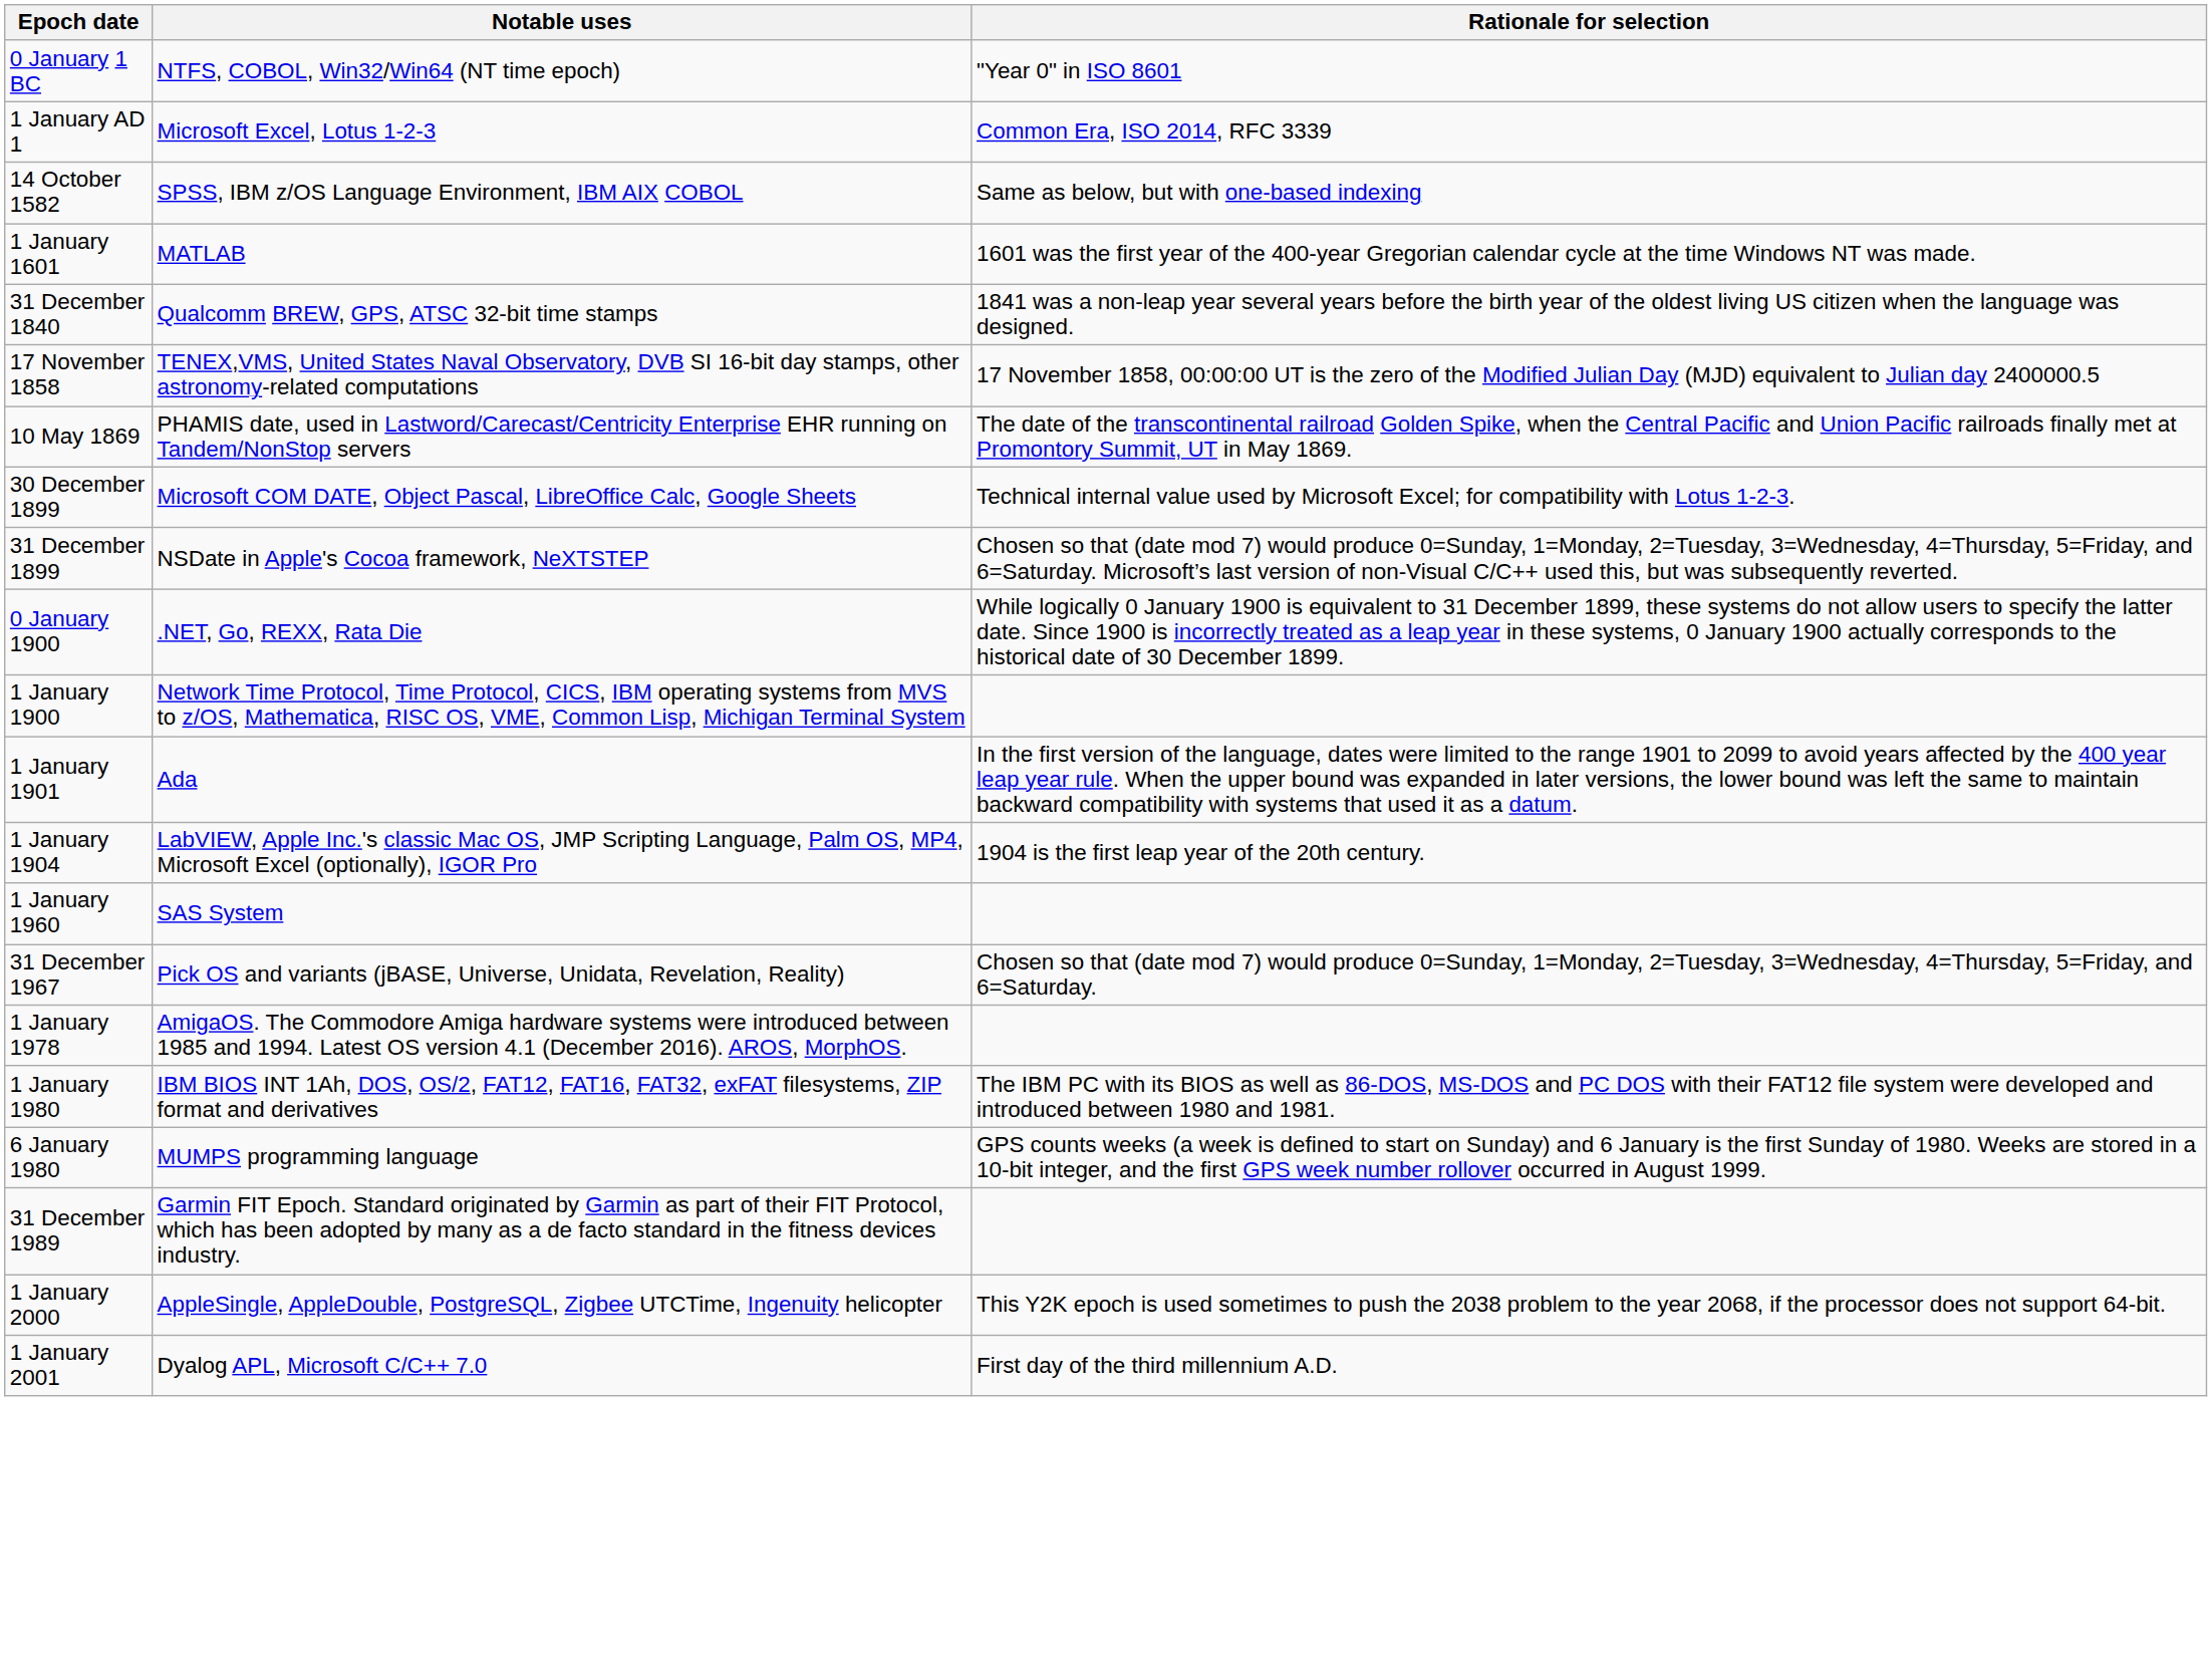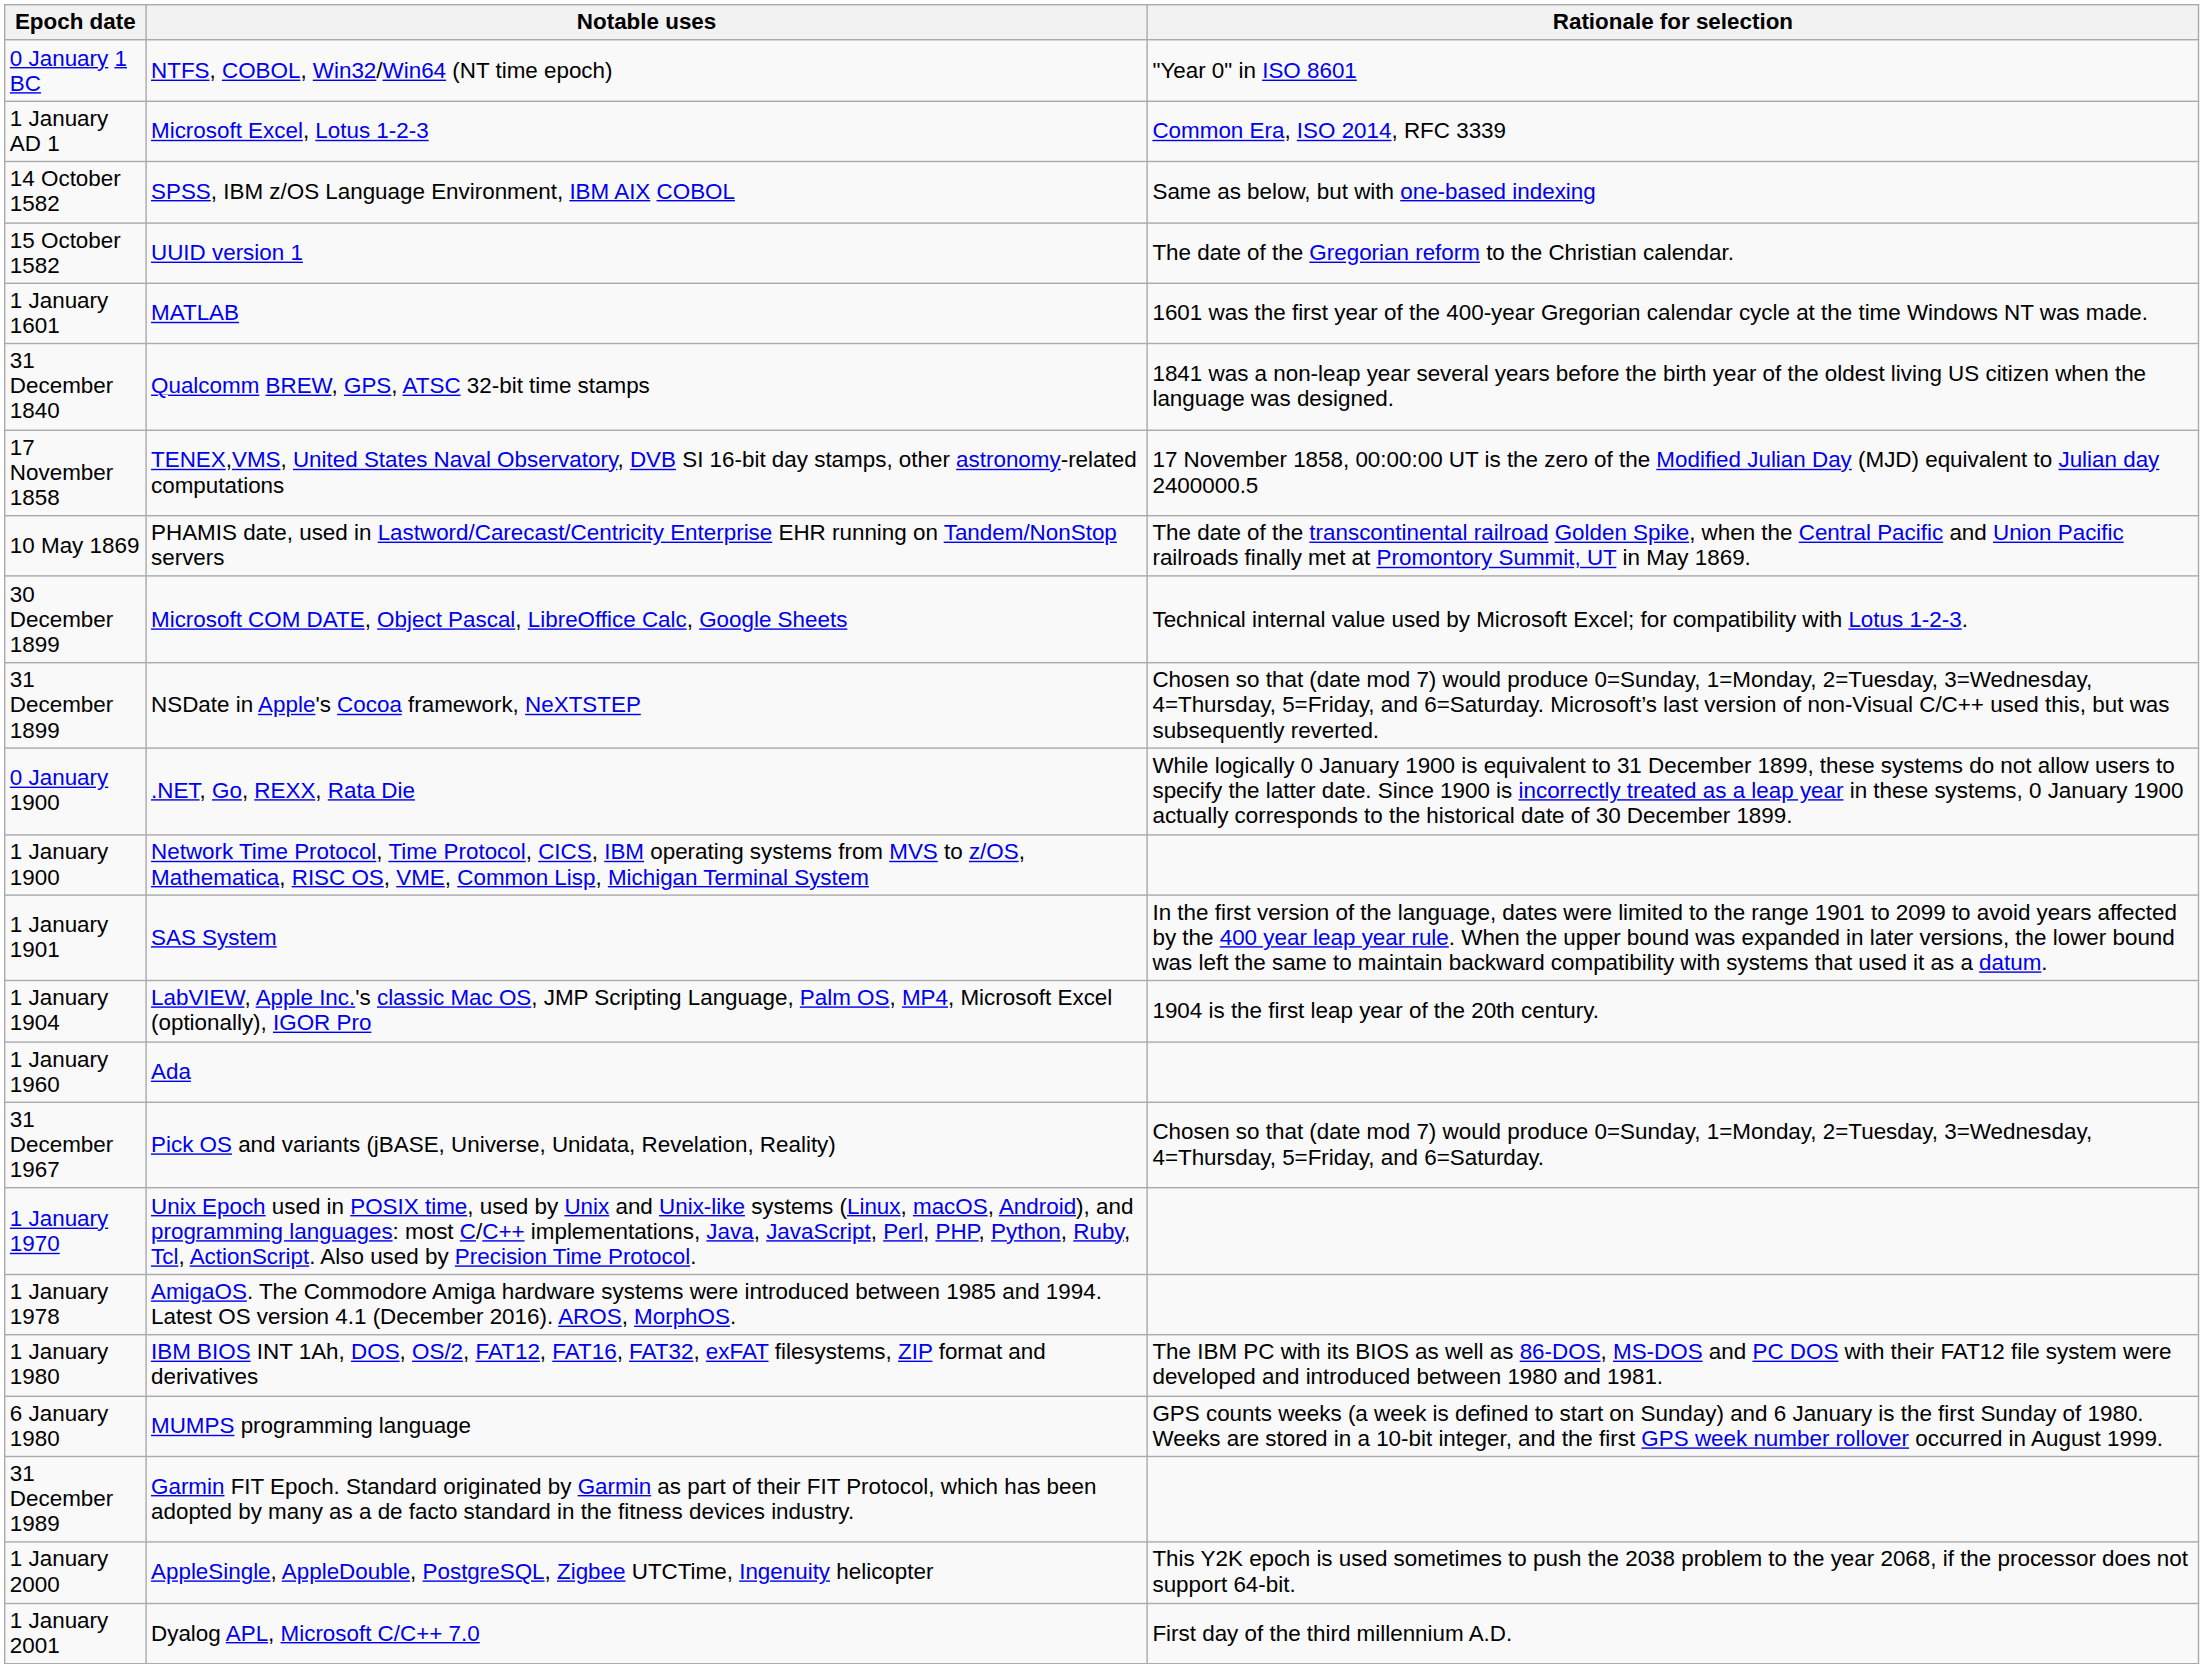 <table class="wikitable">
 <tr>
 <th>Epoch date</th>
 <th>Notable uses</th>
 <th>Rationale for selection</th>
 </tr>
 <tr>
 <td><a href='#'>0 January</a> <a href='#'>1 BC</a></td>
 <td><a href='#'>NTFS</a>, <a href='#'>COBOL</a>, <a href='#'>Win32</a>/<a href='#'>Win64</a> (NT time epoch)</td>
 <td>"Year 0" in <a href='#'>ISO 8601</a></td>
 </tr>
 <tr>
 <td>1 January AD 1</td>
 <td><a href='#'>Microsoft Excel</a>, <a href='#'>Lotus 1-2-3</a></td>
 <td><a href='#'>Common Era</a>, <a href='#'>ISO 2014</a>, RFC 3339</td>
 </tr>
 <tr>
 <td>14 October 1582</td>
 <td><a href='#'>SPSS</a>, IBM z/OS Language Environment, <a href='#'>IBM AIX</a> <a href='#'>COBOL</a></td>
 <td>Same as below, but with <a href='#'>one-based indexing</a></td>
+</tr>
+<tr>
+<td>15 October 1582</td>
+<td><a href='#'>UUID version 1</a></td>
+<td>The date of the <a href='#'>Gregorian reform</a> to the Christian calendar.</td>
 </tr>
 <tr>
 <td>1 January 1601</td>
 <td><a href='#'>MATLAB</a></td>
 <td>1601 was the first year of the 400-year Gregorian calendar cycle at the time Windows NT was made.</td>
 </tr>
 <tr>
 <td>31 December 1840</td>
 <td><a href='#'>Qualcomm</a> <a href='#'>BREW</a>, <a href='#'>GPS</a>, <a href='#'>ATSC</a> 32-bit time stamps</td>
 <td>1841 was a non-leap year several years before the birth year of the oldest living US citizen when the language was designed.</td>
 </tr>
 <tr>
 <td>17 November 1858</td>
 <td><a href='#'>TENEX</a>,<a href='#'>VMS</a>, <a href='#'>United States Naval Observatory</a>, <a href='#'>DVB</a> SI 16-bit day stamps, other <a href='#'>astronomy</a>-related computations</td>
 <td>17 November 1858, 00:00:00 UT is the zero of the <a href='#'>Modified Julian Day</a> (MJD) equivalent to <a href='#'>Julian day</a> 2400000.5</td>
 </tr>
 <tr>
 <td>10 May 1869</td>
 <td>PHAMIS date, used in <a href='#'>Lastword/Carecast/Centricity Enterprise</a> EHR running on <a href='#'>Tandem/NonStop</a> servers</td>
 <td>The date of the <a href='#'>transcontinental railroad</a> <a href='#'>Golden Spike</a>, when the <a href='#'>Central Pacific</a> and <a href='#'>Union Pacific</a> railroads finally met at <a href='#'>Promontory Summit, UT</a> in May 1869.</td>
 </tr>
 <tr>
 <td>30 December 1899</td>
 <td><a href='#'>Microsoft COM DATE</a>, <a href='#'>Object Pascal</a>, <a href='#'>LibreOffice Calc</a>, <a href='#'>Google Sheets</a></td>
 <td>Technical internal value used by Microsoft Excel; for compatibility with <a href='#'>Lotus 1-2-3</a>.</td>
 </tr>
 <tr>
 <td>31 December 1899</td>
 <td>NSDate in <a href='#'>Apple</a>'s <a href='#'>Cocoa</a> framework, <a href='#'>NeXTSTEP</a></td>
 <td>Chosen so that (date mod 7) would produce 0=Sunday, 1=Monday, 2=Tuesday, 3=Wednesday, 4=Thursday, 5=Friday, and 6=Saturday. Microsoft’s last version of non-Visual C/C++ used this, but was subsequently reverted.</td>
 </tr>
 <tr>
 <td><a href='#'>0 January</a> 1900</td>
 <td><a href='#'>.NET</a>, <a href='#'>Go</a>, <a href='#'>REXX</a>, <a href='#'>Rata Die</a></td>
 <td>While logically 0 January 1900 is equivalent to 31 December 1899, these systems do not allow users to specify the latter date. Since 1900 is <a href='#'>incorrectly treated as a leap year</a> in these systems, 0 January 1900 actually corresponds to the historical date of 30 December 1899.</td>
 </tr>
 <tr>
 <td>1 January 1900</td>
 <td><a href='#'>Network Time Protocol</a>, <a href='#'>Time Protocol</a>, <a href='#'>CICS</a>, <a href='#'>IBM</a> operating systems from <a href='#'>MVS</a> to <a href='#'>z/OS</a>, <a href='#'>Mathematica</a>, <a href='#'>RISC OS</a>, <a href='#'>VME</a>, <a href='#'>Common Lisp</a>, <a href='#'>Michigan Terminal System</a></td>
 <td></td>
 </tr>
 <tr>
 <td>1 January 1901</td>
-<td><a href='#'>Ada</a></td>
+<td><a href='#'>SAS System</a></td>
 <td>In the first version of the language, dates were limited to the range 1901 to 2099 to avoid years affected by the <a href='#'>400 year leap year rule</a>. When the upper bound was expanded in later versions, the lower bound was left the same to maintain backward compatibility with systems that used it as a <a href='#'>datum</a>.</td>
 </tr>
 <tr>
 <td>1 January 1904</td>
 <td><a href='#'>LabVIEW</a>, <a href='#'>Apple Inc.</a>'s <a href='#'>classic Mac OS</a>, JMP Scripting Language, <a href='#'>Palm OS</a>, <a href='#'>MP4</a>, Microsoft Excel (optionally), <a href='#'>IGOR Pro</a></td>
 <td>1904 is the first leap year of the 20th century.</td>
 </tr>
 <tr>
 <td>1 January 1960</td>
-<td><a href='#'>SAS System</a></td>
+<td><a href='#'>Ada</a></td>
 <td></td>
 </tr>
 <tr>
 <td>31 December 1967</td>
 <td><a href='#'>Pick OS</a> and variants (jBASE, Universe, Unidata, Revelation, Reality)</td>
 <td>Chosen so that (date mod 7) would produce 0=Sunday, 1=Monday, 2=Tuesday, 3=Wednesday, 4=Thursday, 5=Friday, and 6=Saturday.</td>
+</tr>
+<tr>
+<td><a href='#'>1 January 1970</a></td>
+<td><a href='#'>Unix Epoch</a> used in <a href='#'>POSIX time</a>, used by <a href='#'>Unix</a> and <a href='#'>Unix-like</a> systems (<a href='#'>Linux</a>, <a href='#'>macOS</a>, <a href='#'>Android</a>), and <a href='#'>programming languages</a>: most <a href='#'>C</a>/<a href='#'>C++</a> implementations, <a href='#'>Java</a>, <a href='#'>JavaScript</a>, <a href='#'>Perl</a>, <a href='#'>PHP</a>, <a href='#'>Python</a>, <a href='#'>Ruby</a>, <a href='#'>Tcl</a>, <a href='#'>ActionScript</a>. Also used by <a href='#'>Precision Time Protocol</a>.</td>
+<td></td>
 </tr>
 <tr>
 <td>1 January 1978</td>
 <td><a href='#'>AmigaOS</a>. The Commodore Amiga hardware systems were introduced between 1985 and 1994. Latest OS version 4.1 (December 2016). <a href='#'>AROS</a>, <a href='#'>MorphOS</a>.</td>
 <td></td>
 </tr>
 <tr>
 <td>1 January 1980</td>
 <td><a href='#'>IBM BIOS</a> INT 1Ah, <a href='#'>DOS</a>, <a href='#'>OS/2</a>, <a href='#'>FAT12</a>, <a href='#'>FAT16</a>, <a href='#'>FAT32</a>, <a href='#'>exFAT</a> filesystems, <a href='#'>ZIP</a> format and derivatives</td>
 <td>The IBM PC with its BIOS as well as <a href='#'>86-DOS</a>, <a href='#'>MS-DOS</a> and <a href='#'>PC DOS</a> with their FAT12 file system were developed and introduced between 1980 and 1981.</td>
 </tr>
 <tr>
 <td>6 January 1980</td>
 <td><a href='#'>MUMPS</a> programming language</td>
 <td>GPS counts weeks (a week is defined to start on Sunday) and 6 January is the first Sunday of 1980. Weeks are stored in a 10-bit integer, and the first <a href='#'>GPS week number rollover</a> occurred in August 1999.</td>
 </tr>
 <tr>
 <td>31 December 1989</td>
 <td><a href='#'>Garmin</a> FIT Epoch. Standard originated by <a href='#'>Garmin</a> as part of their FIT Protocol, which has been adopted by many as a de facto standard in the fitness devices industry.</td>
 <td></td>
 </tr>
 <tr>
 <td>1 January 2000</td>
 <td><a href='#'>AppleSingle</a>, <a href='#'>AppleDouble</a>, <a href='#'>PostgreSQL</a>, <a href='#'>Zigbee</a> UTCTime, <a href='#'>Ingenuity</a> helicopter</td>
 <td>This Y2K epoch is used sometimes to push the 2038 problem to the year 2068, if the processor does not support 64-bit.</td>
 </tr>
 <tr>
 <td>1 January 2001</td>
 <td>Dyalog <a href='#'>APL</a>, <a href='#'>Microsoft C/C++ 7.0</a></td>
 <td>First day of the third millennium A.D.</td>
 </tr>
 </table>
